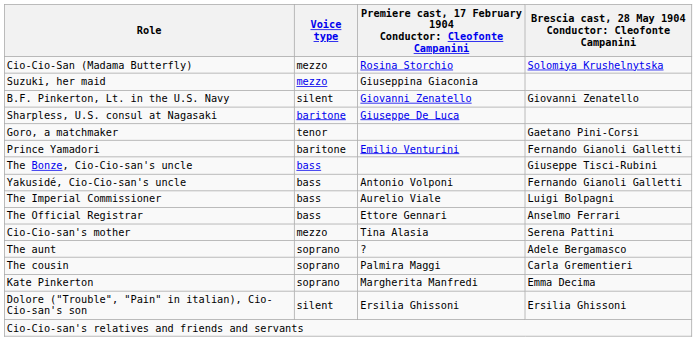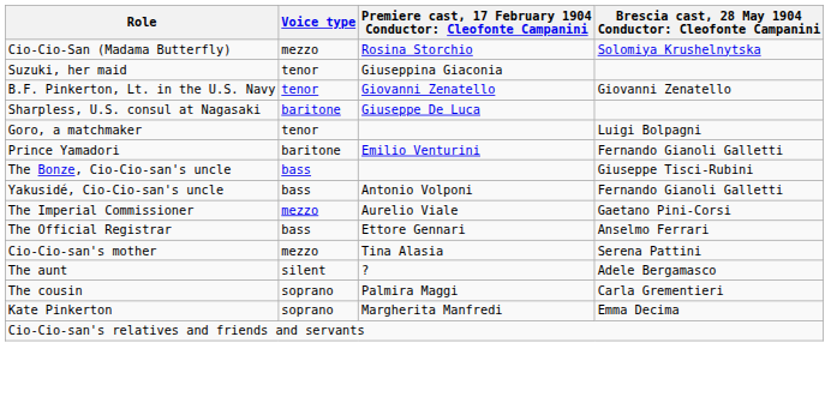 <table class="wikitable">
 <tr>
 <th>Role</th>
 <th><a href='#'>Voice type</a></th>
 <th>Premiere cast, 17 February 1904<br>Conductor: <a href='#'>Cleofonte Campanini</a></th>
 <th>Brescia cast, 28 May 1904<br>Conductor: Cleofonte Campanini</th>
 </tr>
 <tr>
 <td>Cio-Cio-San (Madama Butterfly)</td>
 <td>mezzo</td>
 <td><a href='#'>Rosina Storchio</a></td>
 <td><a href='#'>Solomiya Krushelnytska</a></td>
 </tr>
 <tr>
 <td>Suzuki, her maid</td>
-<td><a href='#'>mezzo</a></td>
+<td>tenor</td>
 <td>Giuseppina Giaconia</td>
 <td><br></td>
 </tr>
 <tr>
 <td>B.F. Pinkerton, Lt. in the U.S. Navy</td>
-<td>silent</td>
+<td><a href='#'>tenor</a></td>
 <td><a href='#'>Giovanni Zenatello</a></td>
 <td>Giovanni Zenatello</td>
 </tr>
 <tr>
 <td>Sharpless, U.S. consul at Nagasaki</td>
 <td><a href='#'>baritone</a></td>
 <td><a href='#'>Giuseppe De Luca</a></td>
 <td></td>
 </tr>
 <tr>
 <td>Goro, a matchmaker</td>
 <td>tenor</td>
 <td></td>
-<td>Gaetano Pini-Corsi</td>
+<td>Luigi Bolpagni</td>
 </tr>
 <tr>
 <td>Prince Yamadori</td>
 <td>baritone</td>
 <td><a href='#'>Emilio Venturini</a></td>
 <td>Fernando Gianoli Galletti</td>
 </tr>
 <tr>
 <td>The <a href='#'>Bonze</a>, Cio-Cio-san's uncle</td>
 <td><a href='#'>bass</a></td>
 <td></td>
 <td>Giuseppe Tisci-Rubini</td>
 </tr>
 <tr>
 <td>Yakusidé, Cio-Cio-san's uncle</td>
 <td>bass</td>
 <td>Antonio Volponi</td>
 <td>Fernando Gianoli Galletti</td>
 </tr>
 <tr>
 <td>The Imperial Commissioner</td>
-<td>bass</td>
+<td><a href='#'>mezzo</a></td>
 <td>Aurelio Viale</td>
-<td>Luigi Bolpagni</td>
+<td>Gaetano Pini-Corsi</td>
 </tr>
 <tr>
 <td>The Official Registrar</td>
 <td>bass</td>
 <td>Ettore Gennari</td>
 <td>Anselmo Ferrari</td>
 </tr>
 <tr>
 <td>Cio-Cio-san's mother</td>
 <td>mezzo</td>
 <td>Tina Alasia</td>
 <td>Serena Pattini</td>
 </tr>
 <tr>
 <td>The aunt</td>
-<td>soprano</td>
+<td>silent</td>
 <td>?</td>
 <td>Adele Bergamasco</td>
 </tr>
 <tr>
 <td>The cousin</td>
 <td>soprano</td>
 <td>Palmira Maggi</td>
 <td>Carla Grementieri</td>
 </tr>
 <tr>
 <td>Kate Pinkerton</td>
 <td>soprano</td>
 <td>Margherita Manfredi</td>
 <td>Emma Decima</td>
 </tr>
 <tr>
-<td>Dolore ("Trouble", "Pain" in italian), Cio-Cio-san's son</td>
-<td>silent</td>
-<td>Ersilia Ghissoni</td>
-<td>Ersilia Ghissoni</td>
-</tr>
-<tr>
 <td colspan="4">Cio-Cio-san's relatives and friends and servants</td>
 </tr>
 </table>
